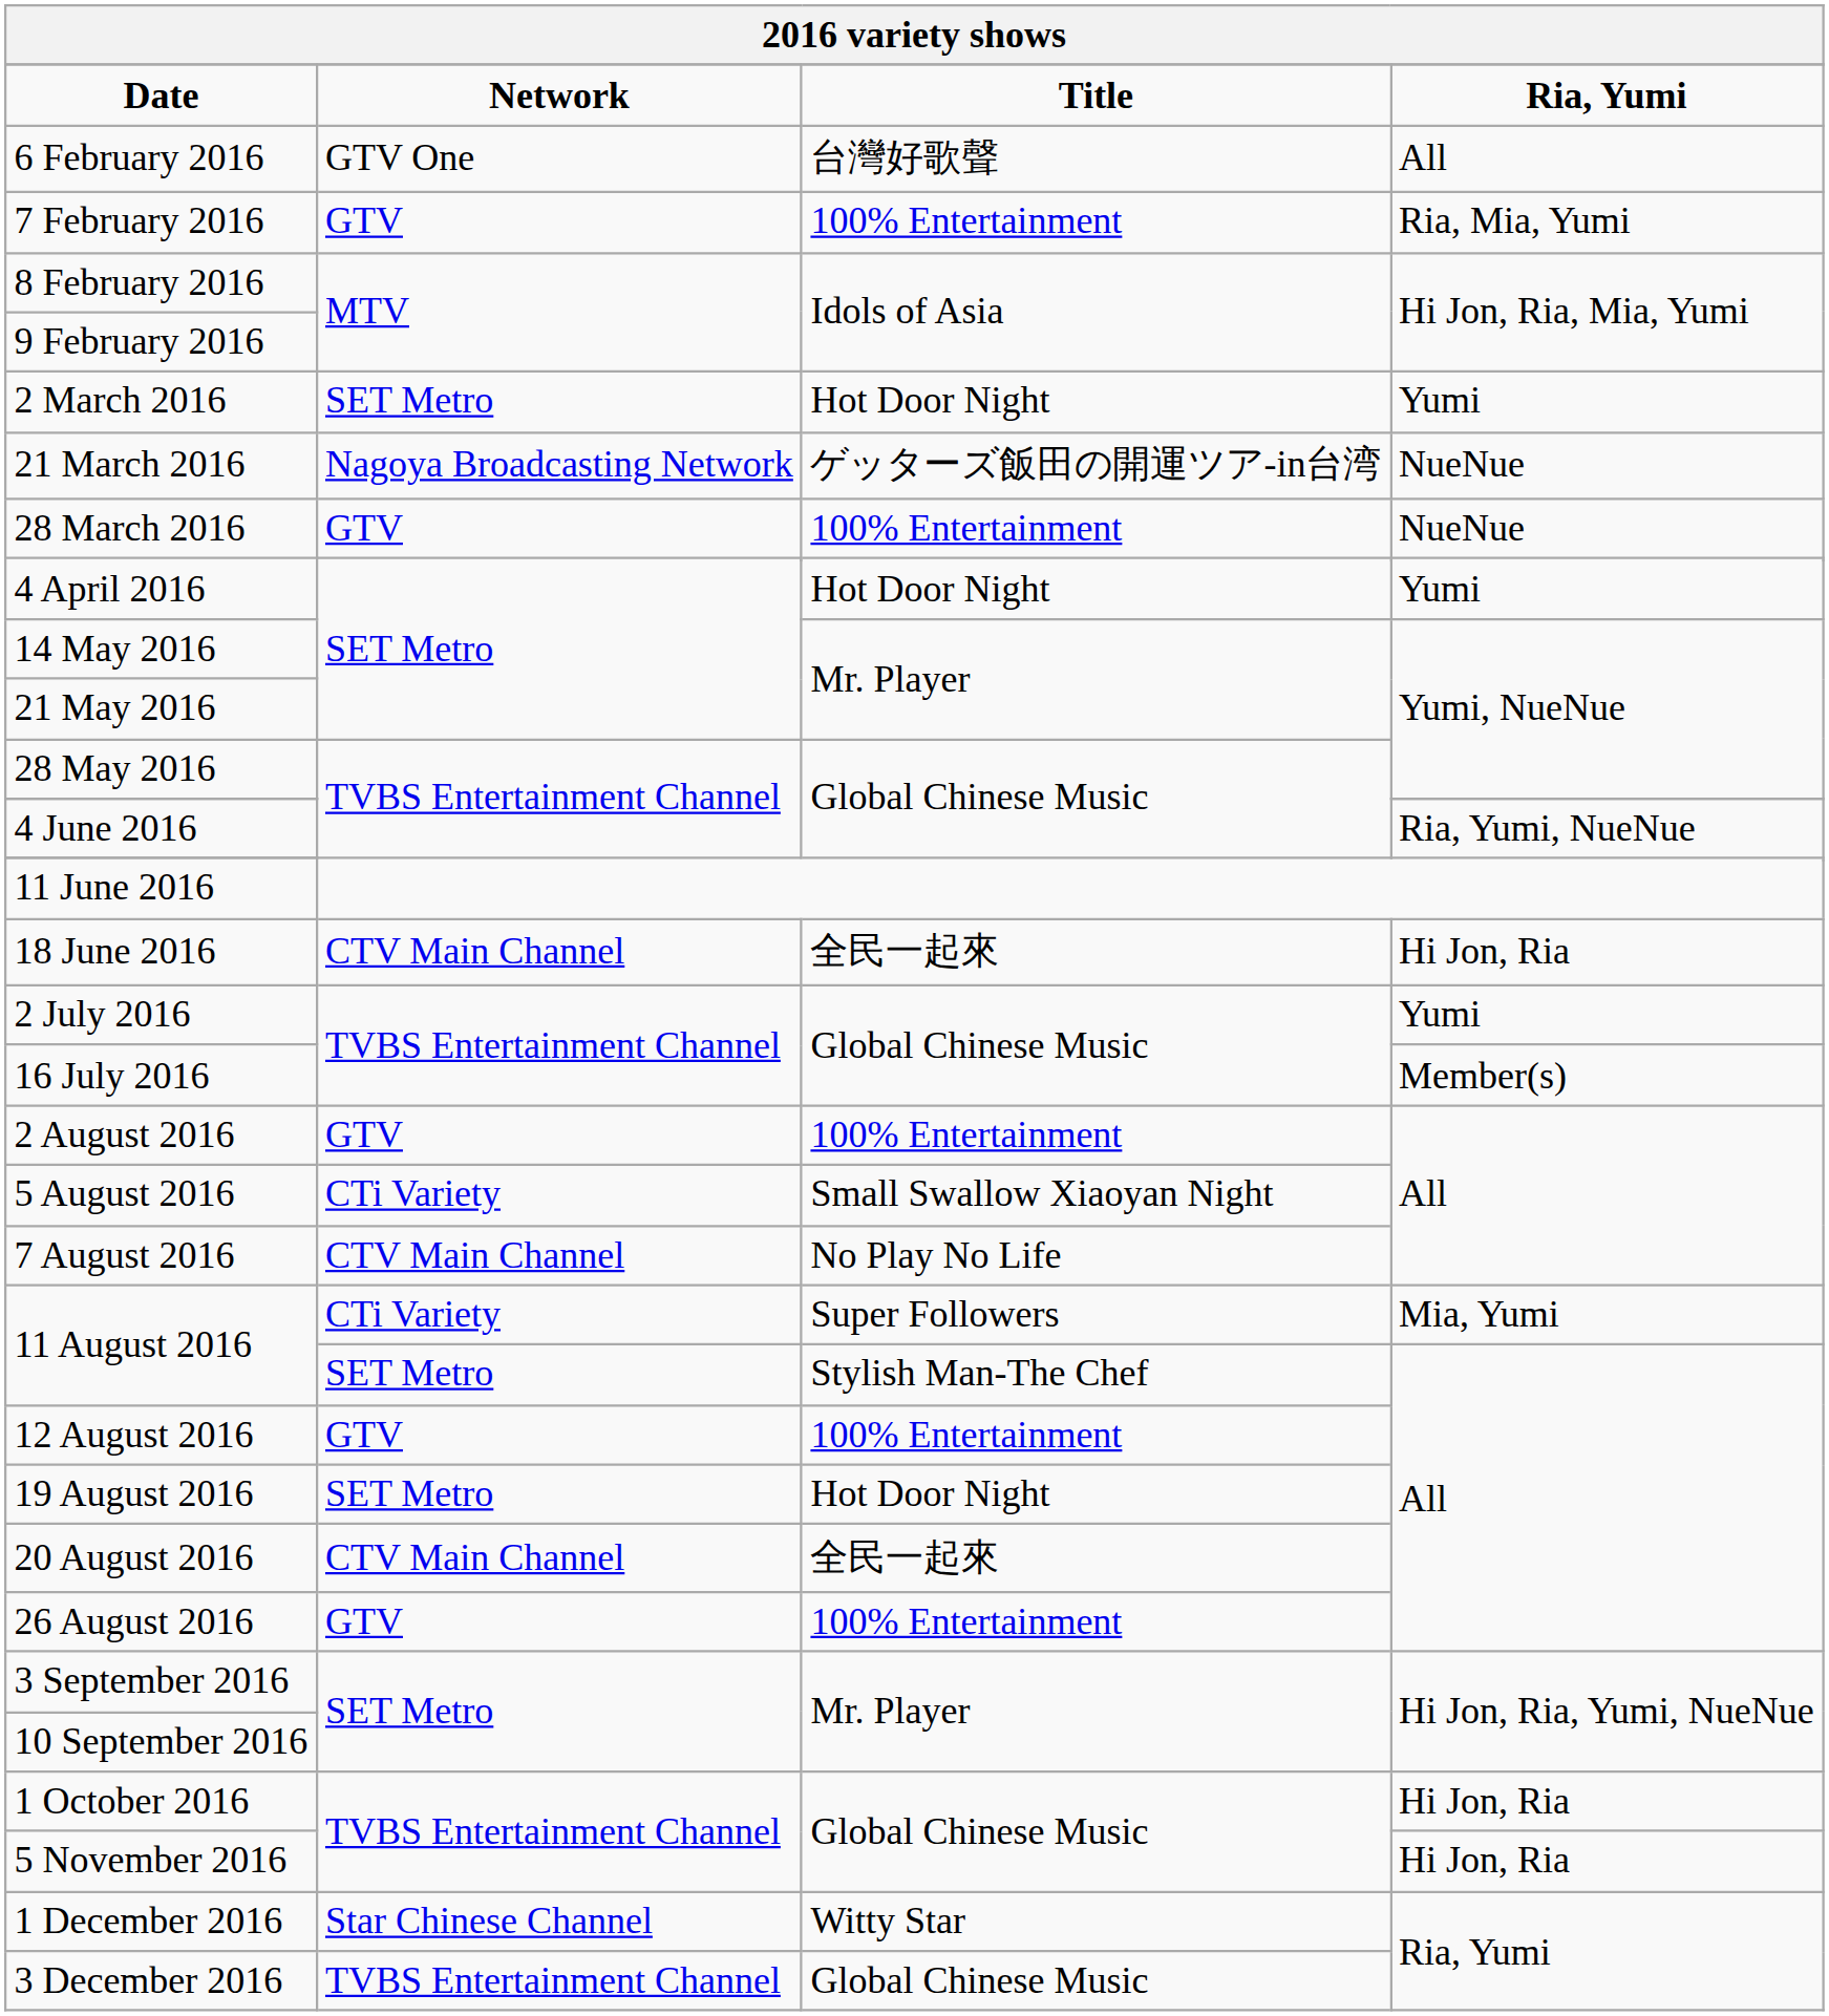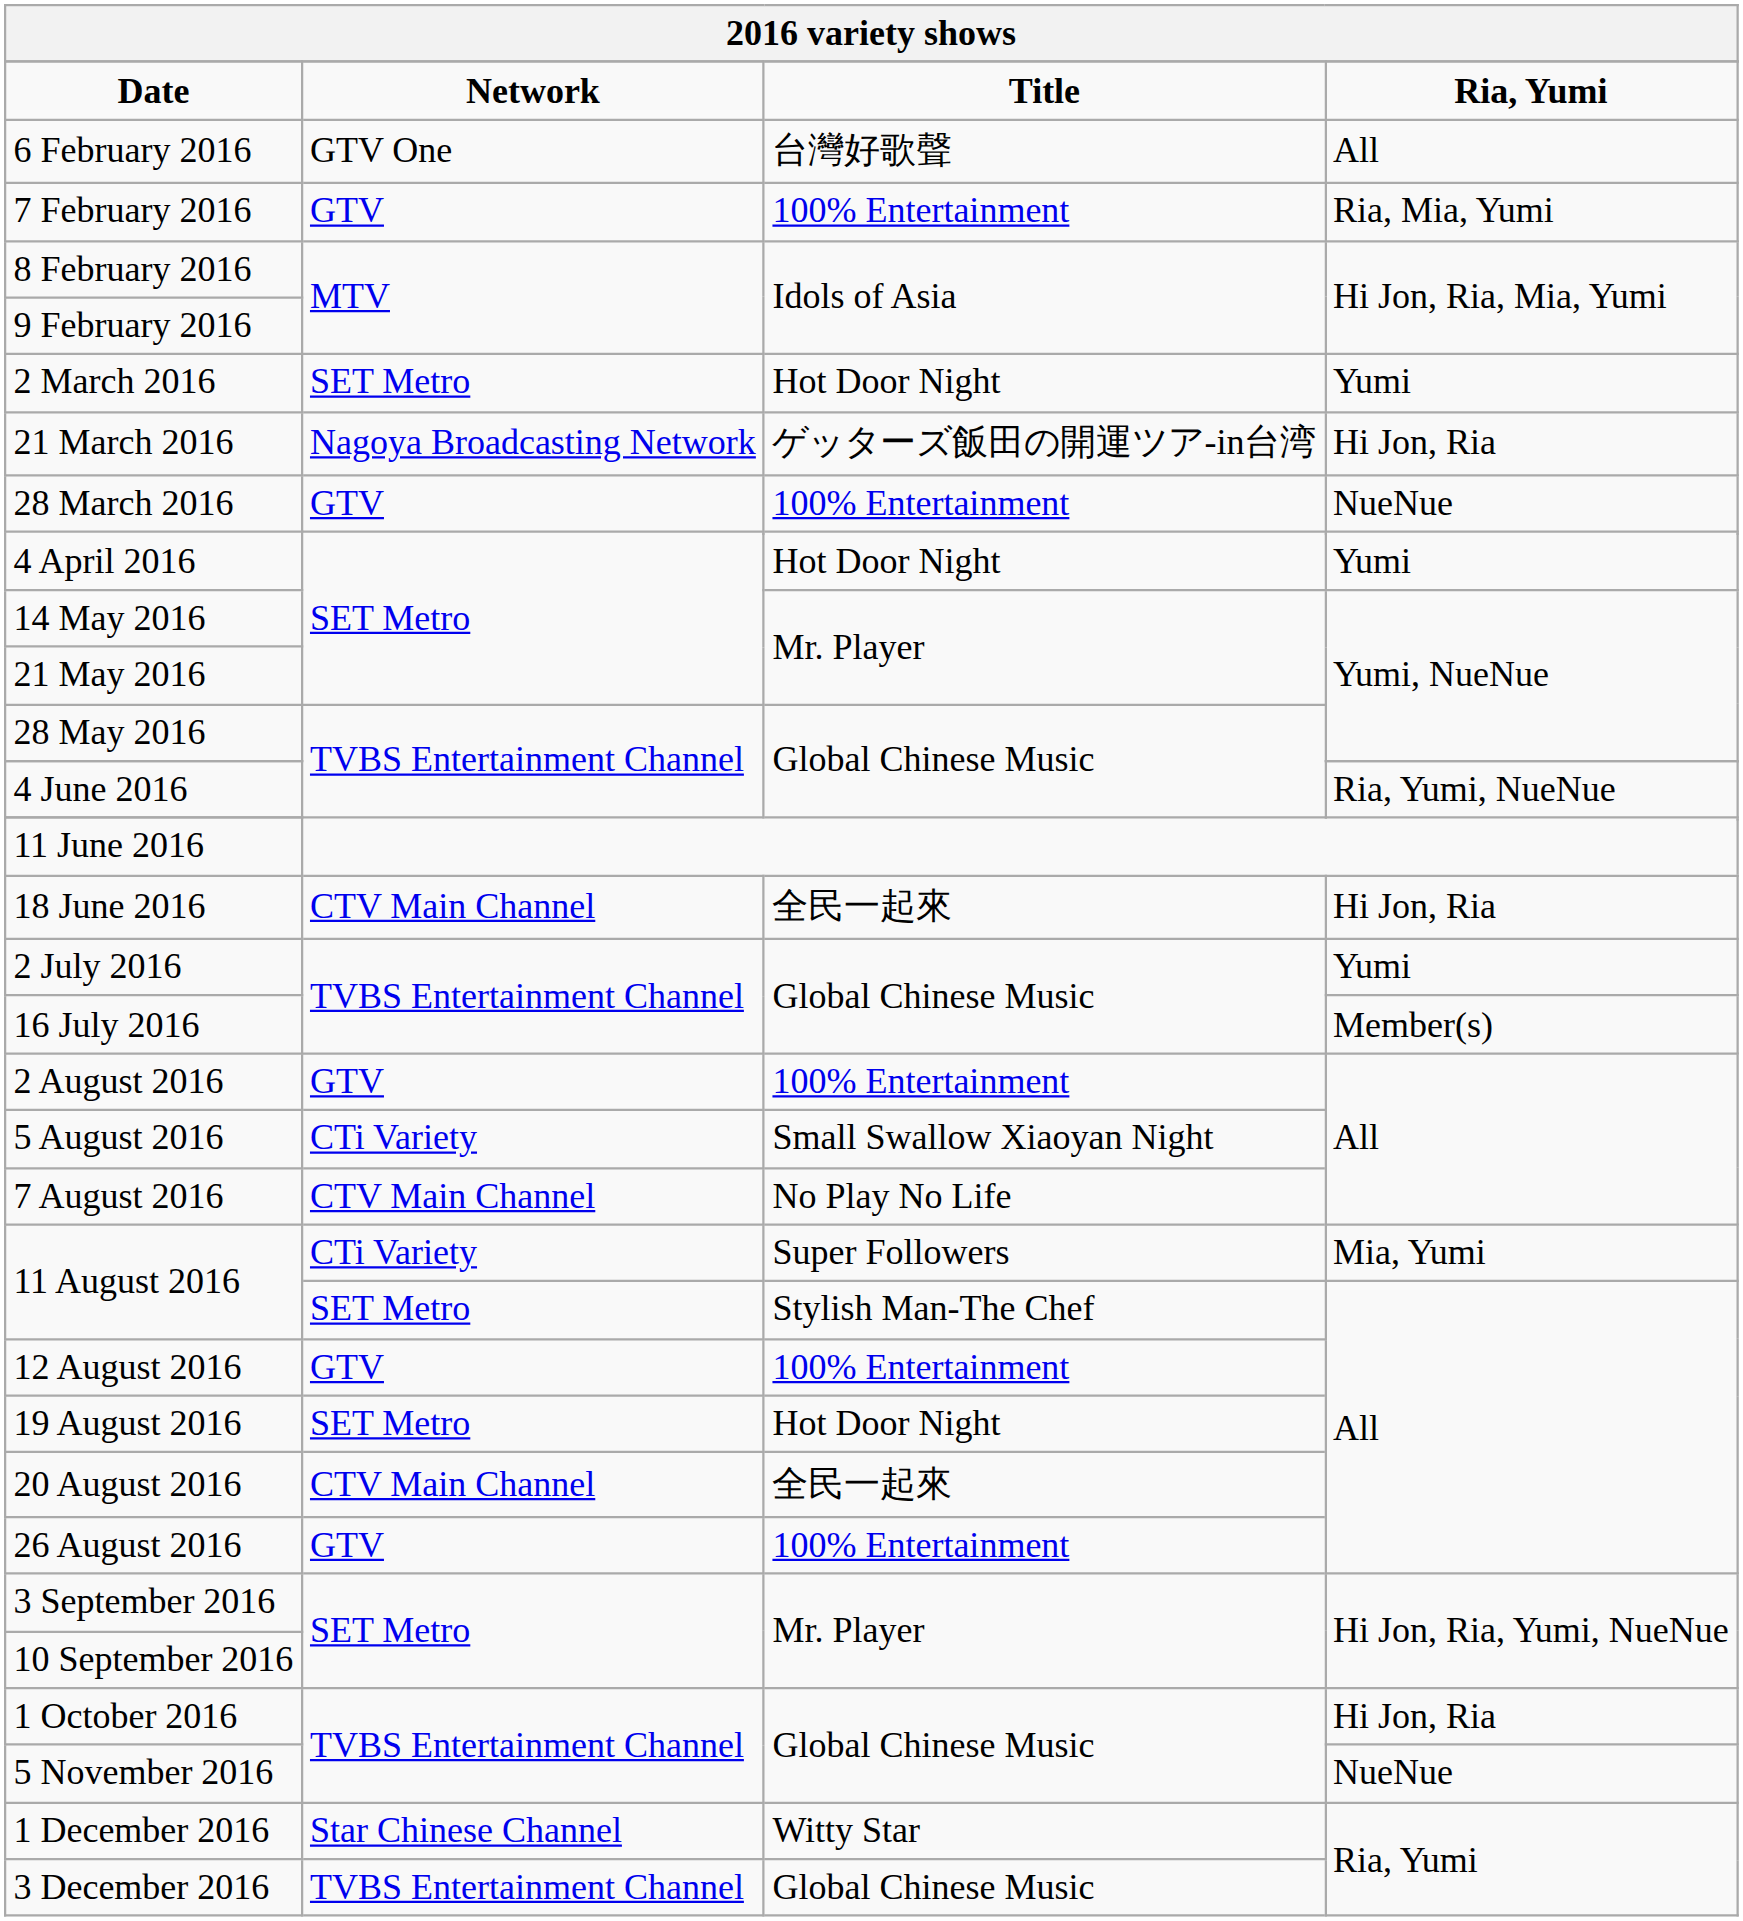 <table class="wikitable mw-collapsible mw-collapsed">
 <tr>
 <th colspan="5">2016 variety shows</th>
 </tr>
 <tr>
 </tr>
 <tr style="font-weight:bold; text-align:center;">
 <td>Date</td>
 <td>Network</td>
 <td>Title</td>
 <td>Ria, Yumi</td>
 </tr>
 <tr>
 <td>6 February 2016</td>
 <td>GTV One</td>
 <td>台灣好歌聲</td>
 <td>All</td>
 </tr>
 <tr>
 <td>7 February 2016</td>
 <td><a href='#'>GTV</a></td>
 <td><a href='#'>100% Entertainment</a></td>
 <td>Ria, Mia, Yumi</td>
 </tr>
 <tr>
 <td>8 February 2016</td>
 <td rowspan="2"><a href='#'>MTV</a></td>
 <td rowspan="2">Idols of Asia</td>
 <td rowspan="2">Hi Jon, Ria, Mia, Yumi</td>
 </tr>
 <tr>
 <td>9 February 2016</td>
 </tr>
 <tr>
 <td>2 March 2016</td>
 <td><a href='#'>SET Metro</a></td>
 <td>Hot Door Night</td>
 <td>Yumi</td>
 </tr>
 <tr>
 <td>21 March 2016</td>
 <td><a href='#'>Nagoya Broadcasting Network</a></td>
 <td :ja:>ゲッターズ飯田の開運ツア-in台湾</td>
-<td>NueNue</td>
+<td>Hi Jon, Ria</td>
 </tr>
 <tr>
 <td>28 March 2016</td>
 <td rowspan="2"><a href='#'>GTV</a></td>
 <td rowspan="2"><a href='#'>100% Entertainment</a></td>
 <td rowspan="2">NueNue</td>
 </tr>
 <tr>
 <td rowspan="2">4 April 2016</td>
 </tr>
 <tr>
 <td rowspan="3"><a href='#'>SET Metro</a></td>
 <td>Hot Door Night</td>
 <td>Yumi</td>
 </tr>
 <tr>
 <td>14 May 2016</td>
 <td rowspan="2">Mr. Player</td>
 <td rowspan="3">Yumi, NueNue</td>
 </tr>
 <tr>
 <td>21 May 2016</td>
 </tr>
 <tr>
 <td>28 May 2016</td>
 <td rowspan="3"><a href='#'>TVBS Entertainment Channel</a></td>
 <td rowspan="3">Global Chinese Music</td>
 </tr>
 <tr>
 </tr>
 <tr>
 <td>4 June 2016</td>
 <td rowspan="2">Ria, Yumi, NueNue</td>
 </tr>
 <tr>
 </tr>
 <tr>
 <td>11 June 2016</td>
 </tr>
 <tr>
 <td>18 June 2016</td>
 <td><a href='#'>CTV Main Channel</a></td>
 <td>全民一起來</td>
 <td>Hi Jon, Ria</td>
 </tr>
 <tr>
 <td>2 July 2016</td>
 <td rowspan="2"><a href='#'>TVBS Entertainment Channel</a></td>
 <td rowspan="2">Global Chinese Music</td>
 <td>Yumi</td>
 </tr>
 <tr>
 <td>16 July 2016</td>
 <td>Member(s)</td>
 </tr>
 <tr>
 <td>2 August 2016</td>
 <td><a href='#'>GTV</a></td>
 <td><a href='#'>100% Entertainment</a></td>
 <td rowspan="3">All</td>
 </tr>
 <tr>
 <td>5 August 2016</td>
 <td><a href='#'>CTi Variety</a></td>
 <td>Small Swallow Xiaoyan Night</td>
 </tr>
 <tr>
 <td>7 August 2016</td>
 <td><a href='#'>CTV Main Channel</a></td>
 <td>No Play No Life</td>
 </tr>
 <tr>
 <td rowspan="2">11 August 2016</td>
 <td><a href='#'>CTi Variety</a></td>
 <td>Super Followers</td>
 <td>Mia, Yumi</td>
 </tr>
 <tr>
 <td><a href='#'>SET Metro</a></td>
 <td>Stylish Man-The Chef</td>
 <td rowspan="5">All</td>
 </tr>
 <tr>
 <td>12 August 2016</td>
 <td><a href='#'>GTV</a></td>
 <td><a href='#'>100% Entertainment</a></td>
 </tr>
 <tr>
 <td>19 August 2016</td>
 <td><a href='#'>SET Metro</a></td>
 <td>Hot Door Night</td>
 </tr>
 <tr>
 <td>20 August 2016</td>
 <td><a href='#'>CTV Main Channel</a></td>
 <td>全民一起來</td>
 </tr>
 <tr>
 <td>26 August 2016</td>
 <td><a href='#'>GTV</a></td>
 <td><a href='#'>100% Entertainment</a></td>
 </tr>
 <tr>
 <td>3 September 2016</td>
 <td rowspan="2"><a href='#'>SET Metro</a></td>
 <td rowspan="2">Mr. Player</td>
 <td rowspan="2">Hi Jon, Ria, Yumi, NueNue</td>
 </tr>
 <tr>
 <td>10 September 2016</td>
 </tr>
 <tr>
 <td>1 October 2016</td>
 <td rowspan="2"><a href='#'>TVBS Entertainment Channel</a></td>
 <td rowspan="2">Global Chinese Music</td>
 <td>Hi Jon, Ria</td>
 </tr>
 <tr>
 <td>5 November 2016</td>
-<td>Hi Jon, Ria</td>
+<td>NueNue</td>
 </tr>
 <tr>
 <td>1 December 2016</td>
 <td><a href='#'>Star Chinese Channel</a></td>
 <td>Witty Star</td>
 <td rowspan="2">Ria, Yumi</td>
 </tr>
 <tr>
 <td>3 December 2016</td>
 <td><a href='#'>TVBS Entertainment Channel</a></td>
 <td>Global Chinese Music</td>
 </tr>
 </table>
